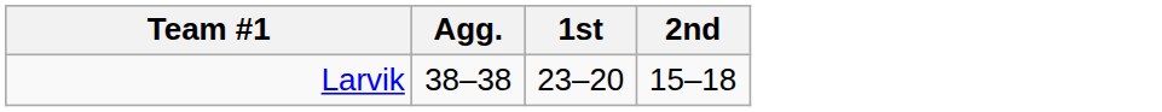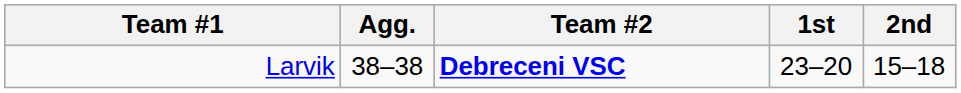 <table class=wikitable style="text-align:center">
 <tr>
 <th width=200>Team #1</th>
 <th width=50>Agg.</th>
+<th width=200>Team #2</th>
 <th width=50>1st</th>
 <th width=50>2nd</th>
 </tr>
 <tr>
 <td align=right><a href='#'>Larvik</a> </td>
 <td>38–38</td>
+<td align=left> <strong><a href='#'>Debreceni VSC</a></strong></td>
 <td align=center>23–20</td>
 <td align=center>15–18</td>
 </tr>
 </table>
